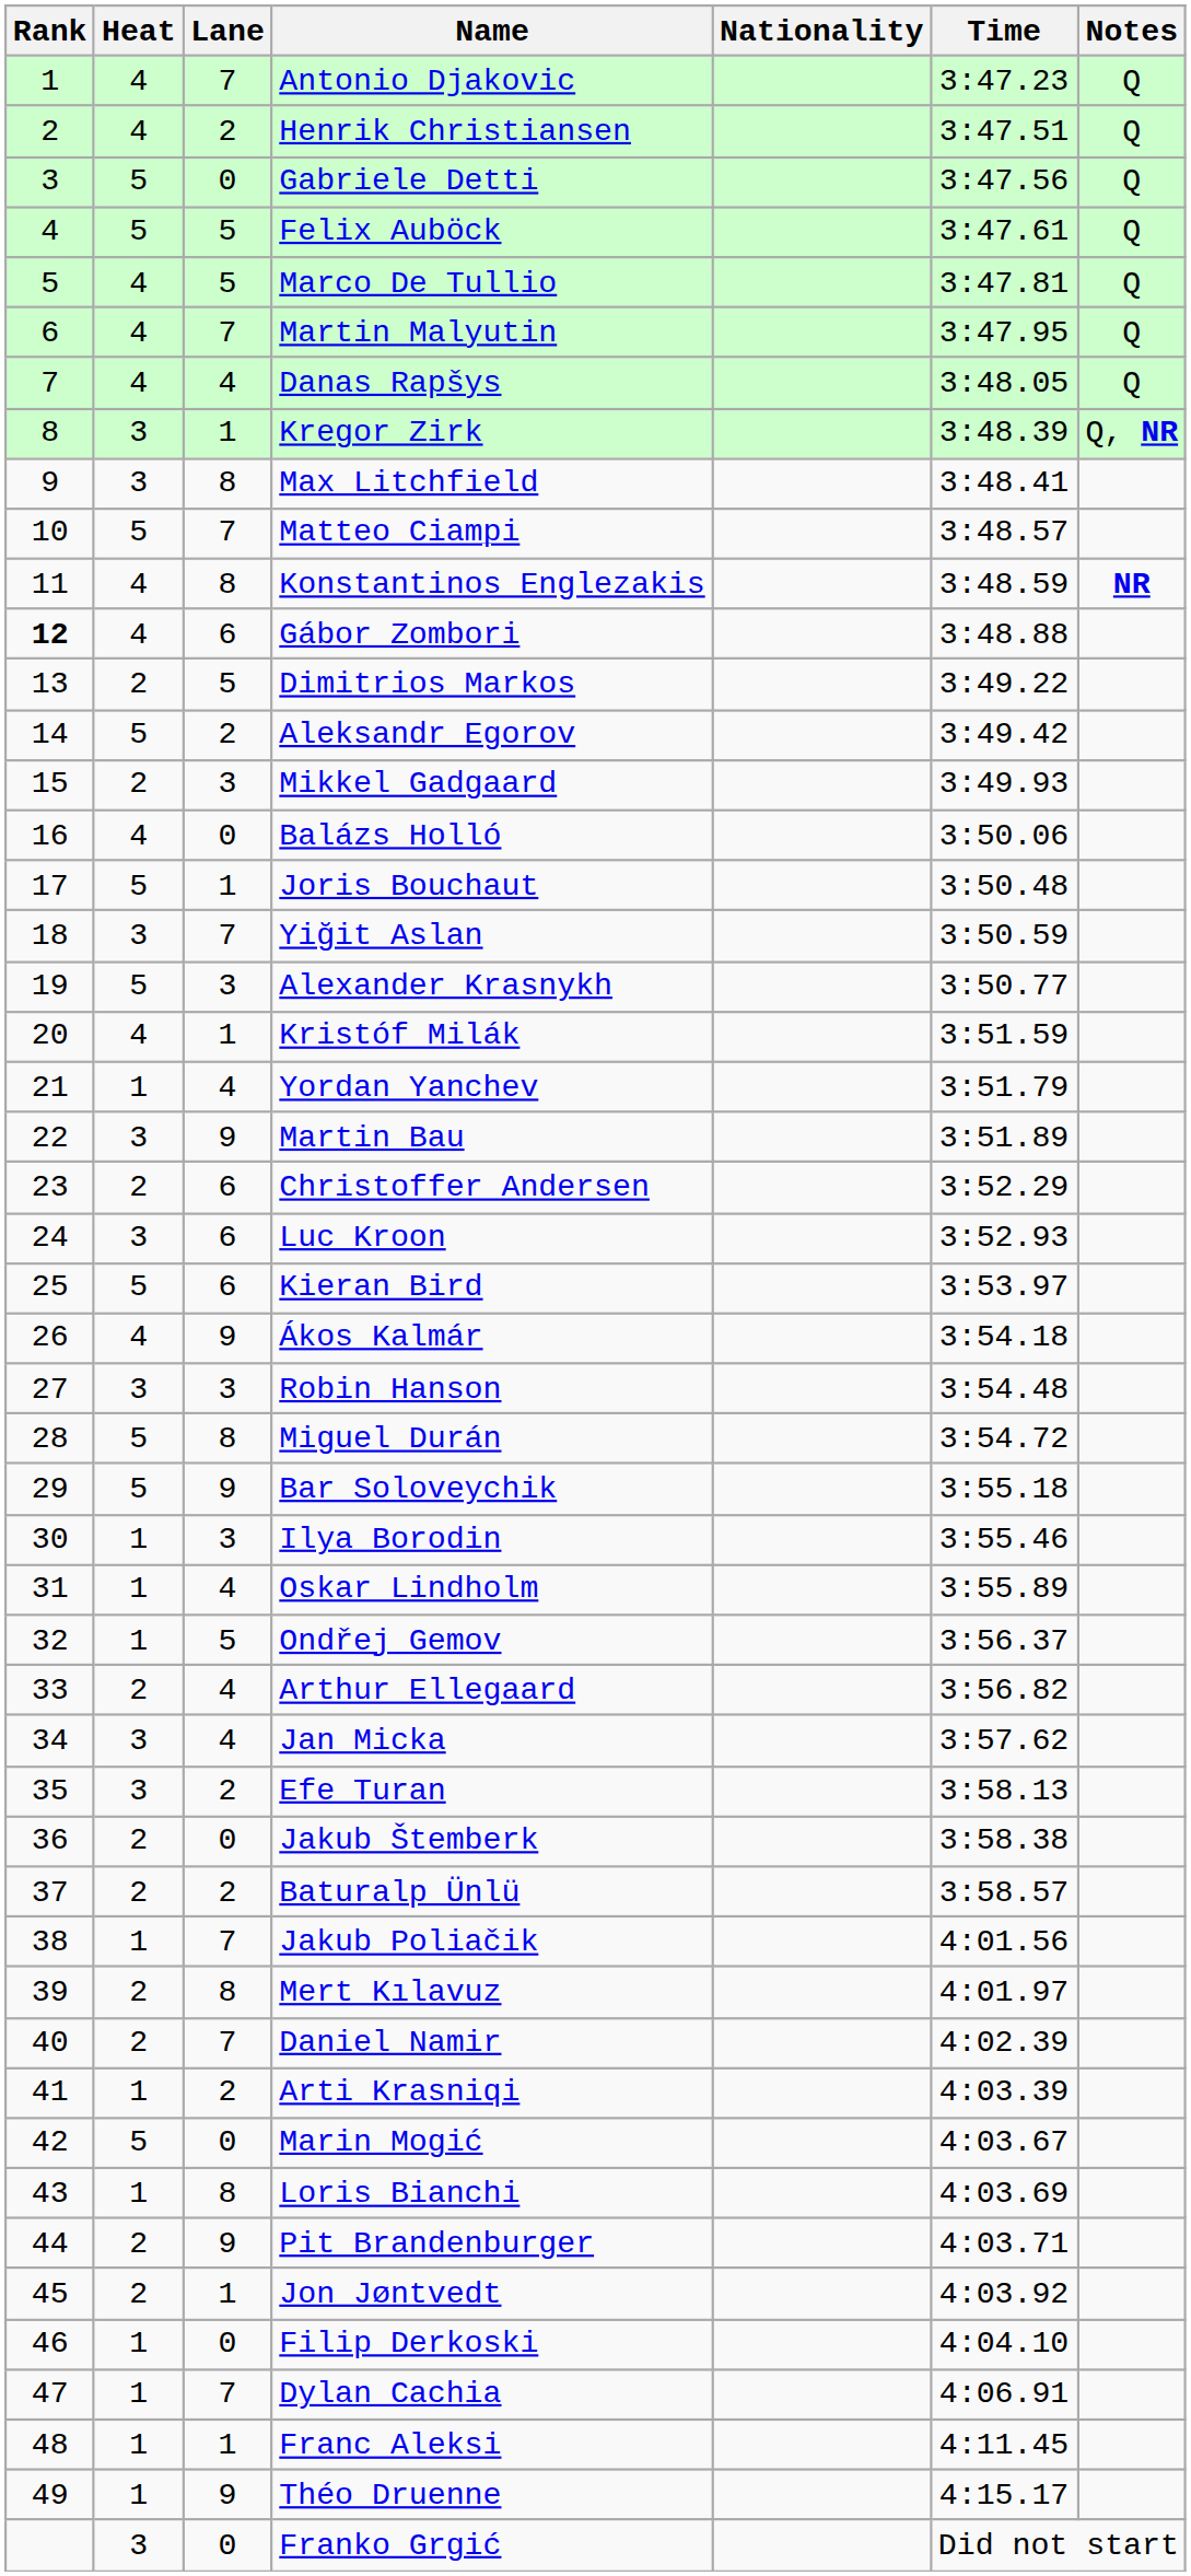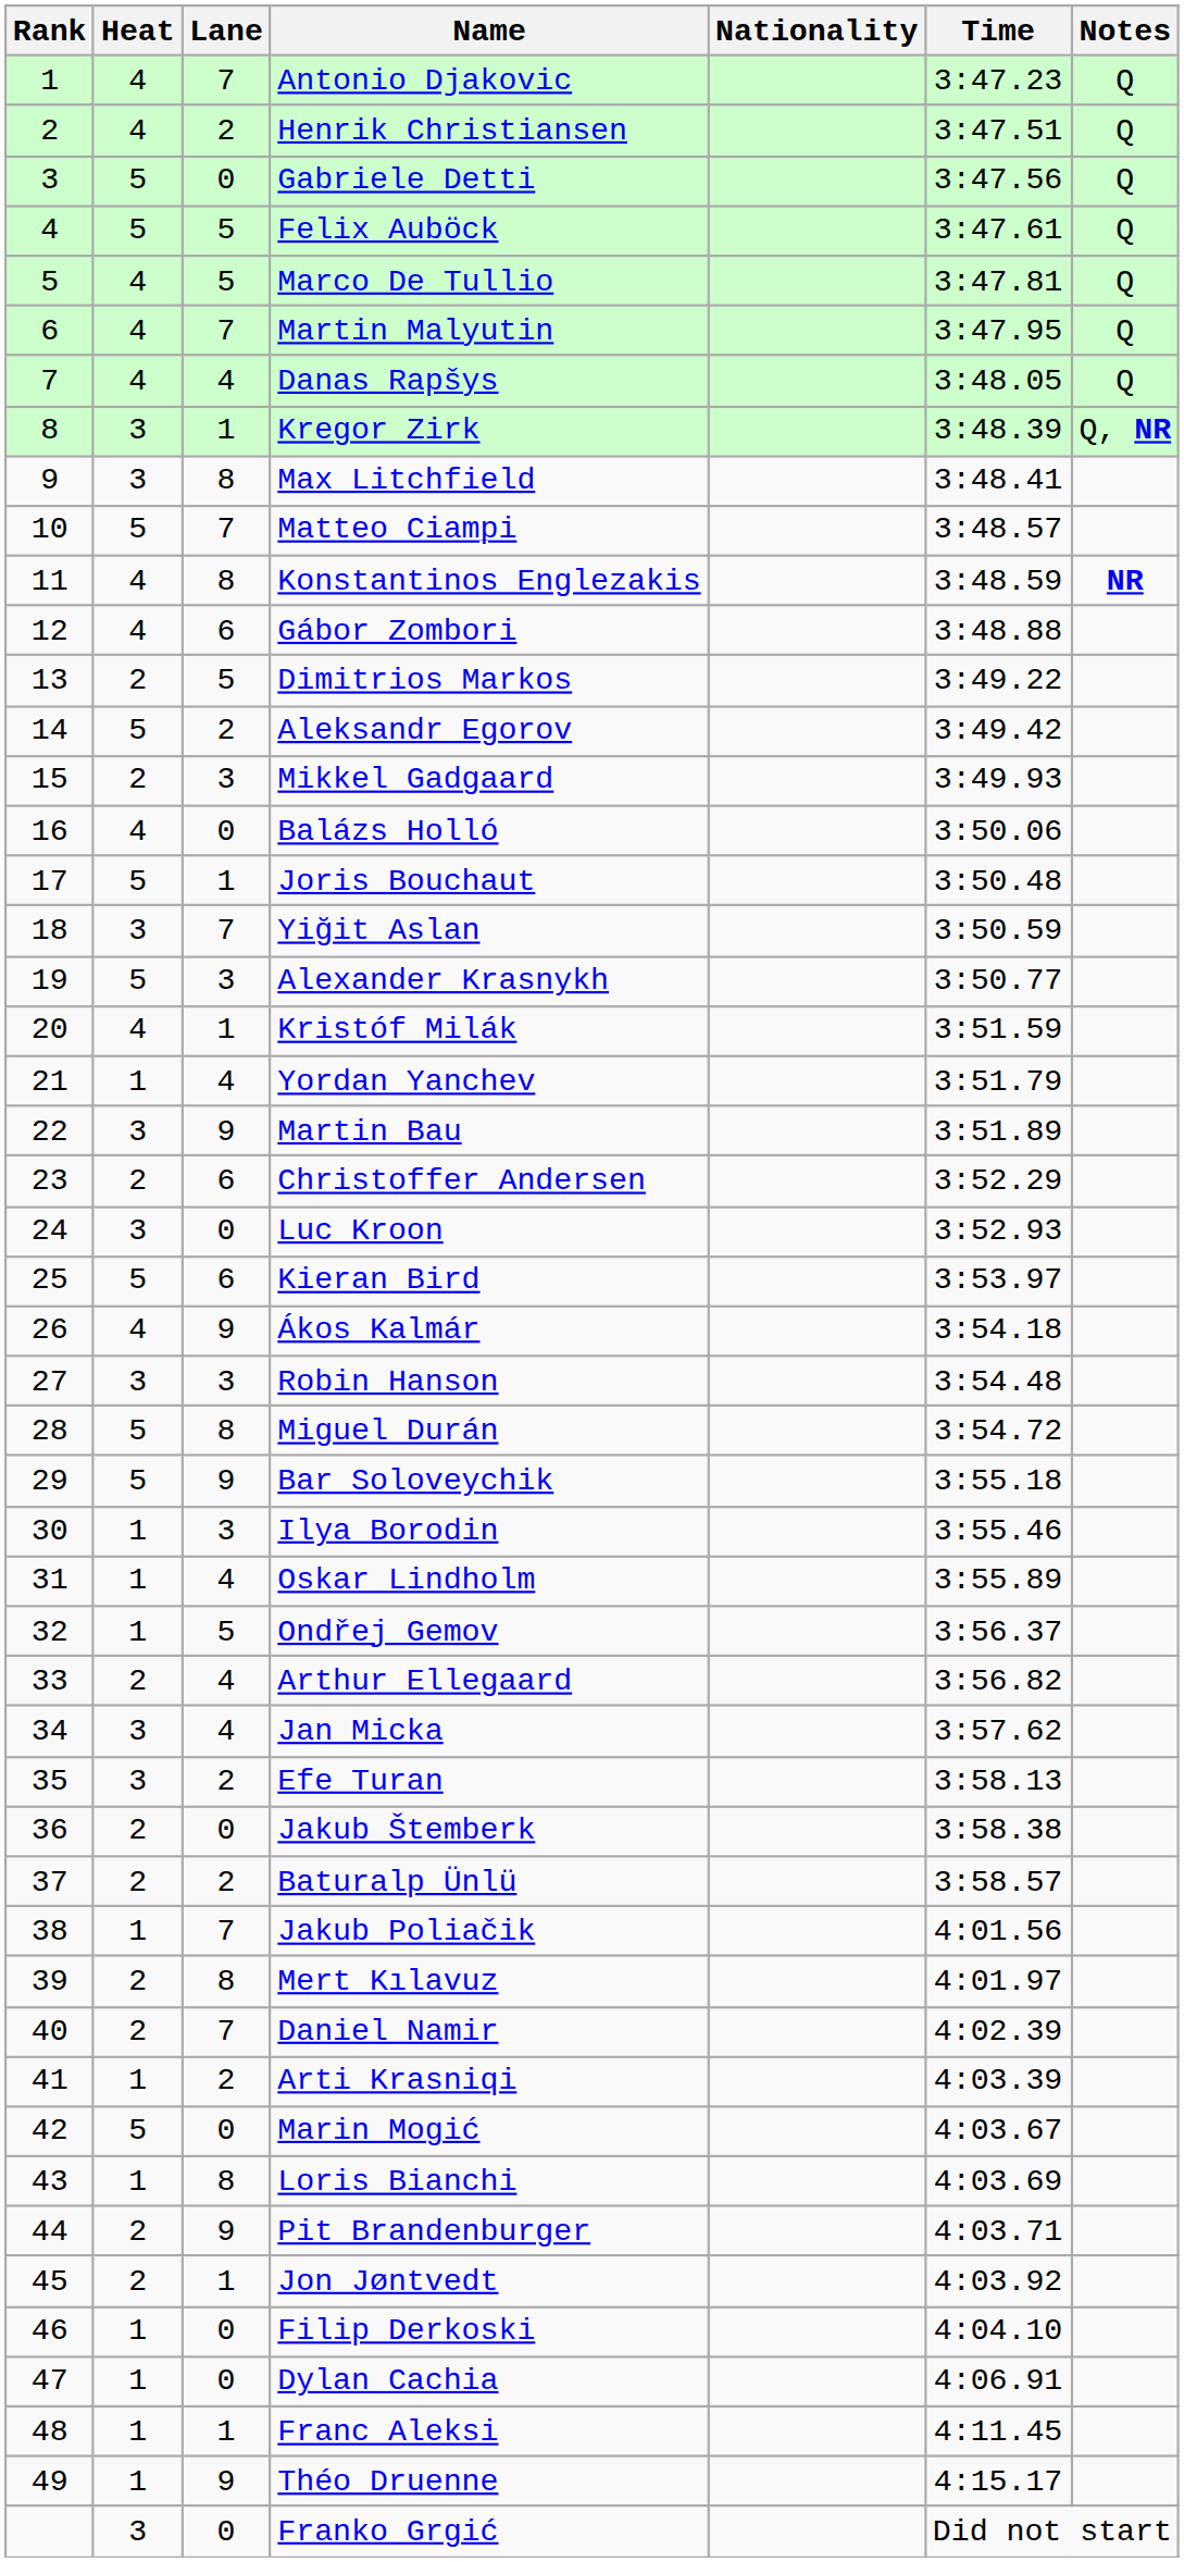 <table class="wikitable sortable" style="text-align:center">
 <tr>
 <th>Rank</th>
 <th>Heat</th>
 <th>Lane</th>
 <th>Name</th>
 <th>Nationality</th>
 <th>Time</th>
 <th>Notes</th>
 </tr>
 <tr bgcolor=ccffcc>
 <td>1</td>
 <td>4</td>
 <td>7</td>
 <td align=left><a href='#'>Antonio Djakovic</a></td>
 <td align=left></td>
 <td>3:47.23</td>
 <td>Q</td>
 </tr>
 <tr bgcolor=ccffcc>
 <td>2</td>
 <td>4</td>
 <td>2</td>
 <td align=left><a href='#'>Henrik Christiansen</a></td>
 <td align=left></td>
 <td>3:47.51</td>
 <td>Q</td>
 </tr>
 <tr bgcolor=ccffcc>
 <td>3</td>
 <td>5</td>
 <td>0</td>
 <td align=left><a href='#'>Gabriele Detti</a></td>
 <td align=left></td>
 <td>3:47.56</td>
 <td>Q</td>
 </tr>
 <tr bgcolor=ccffcc>
 <td>4</td>
 <td>5</td>
 <td>5</td>
 <td align=left><a href='#'>Felix Auböck</a></td>
 <td align=left></td>
 <td>3:47.61</td>
 <td>Q</td>
 </tr>
 <tr bgcolor=ccffcc>
 <td>5</td>
 <td>4</td>
 <td>5</td>
 <td align=left><a href='#'>Marco De Tullio</a></td>
 <td align=left></td>
 <td>3:47.81</td>
 <td>Q</td>
 </tr>
 <tr bgcolor=ccffcc>
 <td>6</td>
 <td>4</td>
 <td>7</td>
 <td align=left><a href='#'>Martin Malyutin</a></td>
 <td align=left></td>
 <td>3:47.95</td>
 <td>Q</td>
 </tr>
 <tr bgcolor=ccffcc>
 <td>7</td>
 <td>4</td>
 <td>4</td>
 <td align=left><a href='#'>Danas Rapšys</a></td>
 <td align=left></td>
 <td>3:48.05</td>
 <td>Q</td>
 </tr>
 <tr bgcolor=ccffcc>
 <td>8</td>
 <td>3</td>
 <td>1</td>
 <td align=left><a href='#'>Kregor Zirk</a></td>
 <td align=left></td>
 <td>3:48.39</td>
 <td>Q, <strong><a href='#'>NR</a></strong></td>
 </tr>
 <tr>
 <td>9</td>
 <td>3</td>
 <td>8</td>
 <td align=left><a href='#'>Max Litchfield</a></td>
 <td align=left></td>
 <td>3:48.41</td>
 <td></td>
 </tr>
 <tr>
 <td>10</td>
 <td>5</td>
 <td>7</td>
 <td align=left><a href='#'>Matteo Ciampi</a></td>
 <td align=left></td>
 <td>3:48.57</td>
 <td></td>
 </tr>
 <tr>
 <td>11</td>
 <td>4</td>
 <td>8</td>
 <td align=left><a href='#'>Konstantinos Englezakis</a></td>
 <td align=left></td>
 <td>3:48.59</td>
 <td><strong><a href='#'>NR</a></strong></td>
 </tr>
 <tr>
-<td><strong>12</strong></td>
+<td>12</td>
 <td>4</td>
 <td>6</td>
 <td align=left><a href='#'>Gábor Zombori</a></td>
 <td align=left></td>
 <td>3:48.88</td>
 <td></td>
 </tr>
 <tr>
 <td>13</td>
 <td>2</td>
 <td>5</td>
 <td align=left><a href='#'>Dimitrios Markos</a></td>
 <td align=left></td>
 <td>3:49.22</td>
 <td></td>
 </tr>
 <tr>
 <td>14</td>
 <td>5</td>
 <td>2</td>
 <td align=left><a href='#'>Aleksandr Egorov</a></td>
 <td align=left></td>
 <td>3:49.42</td>
 <td></td>
 </tr>
 <tr>
 <td>15</td>
 <td>2</td>
 <td>3</td>
 <td align=left><a href='#'>Mikkel Gadgaard</a></td>
 <td align=left></td>
 <td>3:49.93</td>
 <td></td>
 </tr>
 <tr>
 <td>16</td>
 <td>4</td>
 <td>0</td>
 <td align=left><a href='#'>Balázs Holló</a></td>
 <td align=left></td>
 <td>3:50.06</td>
 <td></td>
 </tr>
 <tr>
 <td>17</td>
 <td>5</td>
 <td>1</td>
 <td align=left><a href='#'>Joris Bouchaut</a></td>
 <td align=left></td>
 <td>3:50.48</td>
 <td></td>
 </tr>
 <tr>
 <td>18</td>
 <td>3</td>
 <td>7</td>
 <td align=left><a href='#'>Yiğit Aslan</a></td>
 <td align=left></td>
 <td>3:50.59</td>
 <td></td>
 </tr>
 <tr>
 <td>19</td>
 <td>5</td>
 <td>3</td>
 <td align=left><a href='#'>Alexander Krasnykh</a></td>
 <td align=left></td>
 <td>3:50.77</td>
 <td></td>
 </tr>
 <tr>
 <td>20</td>
 <td>4</td>
 <td>1</td>
 <td align=left><a href='#'>Kristóf Milák</a></td>
 <td align=left></td>
 <td>3:51.59</td>
 <td></td>
 </tr>
 <tr>
 <td>21</td>
 <td>1</td>
 <td>4</td>
 <td align=left><a href='#'>Yordan Yanchev</a></td>
 <td align=left></td>
 <td>3:51.79</td>
 <td></td>
 </tr>
 <tr>
 <td>22</td>
 <td>3</td>
 <td>9</td>
 <td align=left><a href='#'>Martin Bau</a></td>
 <td align=left></td>
 <td>3:51.89</td>
 <td></td>
 </tr>
 <tr>
 <td>23</td>
 <td>2</td>
 <td>6</td>
 <td align=left><a href='#'>Christoffer Andersen</a></td>
 <td align=left></td>
 <td>3:52.29</td>
 <td></td>
 </tr>
 <tr>
 <td>24</td>
 <td>3</td>
-<td>6</td>
+<td>0</td>
 <td align=left><a href='#'>Luc Kroon</a></td>
 <td align=left></td>
 <td>3:52.93</td>
 <td></td>
 </tr>
 <tr>
 <td>25</td>
 <td>5</td>
 <td>6</td>
 <td align=left><a href='#'>Kieran Bird</a></td>
 <td align=left></td>
 <td>3:53.97</td>
 <td></td>
 </tr>
 <tr>
 <td>26</td>
 <td>4</td>
 <td>9</td>
 <td align=left><a href='#'>Ákos Kalmár</a></td>
 <td align=left></td>
 <td>3:54.18</td>
 <td></td>
 </tr>
 <tr>
 <td>27</td>
 <td>3</td>
 <td>3</td>
 <td align=left><a href='#'>Robin Hanson</a></td>
 <td align=left></td>
 <td>3:54.48</td>
 <td></td>
 </tr>
 <tr>
 <td>28</td>
 <td>5</td>
 <td>8</td>
 <td align=left><a href='#'>Miguel Durán</a></td>
 <td align=left></td>
 <td>3:54.72</td>
 <td></td>
 </tr>
 <tr>
 <td>29</td>
 <td>5</td>
 <td>9</td>
 <td align=left><a href='#'>Bar Soloveychik</a></td>
 <td align=left></td>
 <td>3:55.18</td>
 <td></td>
 </tr>
 <tr>
 <td>30</td>
 <td>1</td>
 <td>3</td>
 <td align=left><a href='#'>Ilya Borodin</a></td>
 <td align=left></td>
 <td>3:55.46</td>
 <td></td>
 </tr>
 <tr>
 <td>31</td>
 <td>1</td>
 <td>4</td>
 <td align=left><a href='#'>Oskar Lindholm</a></td>
 <td align=left></td>
 <td>3:55.89</td>
 <td></td>
 </tr>
 <tr>
 <td>32</td>
 <td>1</td>
 <td>5</td>
 <td align=left><a href='#'>Ondřej Gemov</a></td>
 <td align=left></td>
 <td>3:56.37</td>
 <td></td>
 </tr>
 <tr>
 <td>33</td>
 <td>2</td>
 <td>4</td>
 <td align=left><a href='#'>Arthur Ellegaard</a></td>
 <td align=left></td>
 <td>3:56.82</td>
 <td></td>
 </tr>
 <tr>
 <td>34</td>
 <td>3</td>
 <td>4</td>
 <td align=left><a href='#'>Jan Micka</a></td>
 <td align=left></td>
 <td>3:57.62</td>
 <td></td>
 </tr>
 <tr>
 <td>35</td>
 <td>3</td>
 <td>2</td>
 <td align=left><a href='#'>Efe Turan</a></td>
 <td align=left></td>
 <td>3:58.13</td>
 <td></td>
 </tr>
 <tr>
 <td>36</td>
 <td>2</td>
 <td>0</td>
 <td align=left><a href='#'>Jakub Štemberk</a></td>
 <td align=left></td>
 <td>3:58.38</td>
 <td></td>
 </tr>
 <tr>
 <td>37</td>
 <td>2</td>
 <td>2</td>
 <td align=left><a href='#'>Baturalp Ünlü</a></td>
 <td align=left></td>
 <td>3:58.57</td>
 <td></td>
 </tr>
 <tr>
 <td>38</td>
 <td>1</td>
 <td>7</td>
 <td align=left><a href='#'>Jakub Poliačik</a></td>
 <td align=left></td>
 <td>4:01.56</td>
 <td></td>
 </tr>
 <tr>
 <td>39</td>
 <td>2</td>
 <td>8</td>
 <td align=left><a href='#'>Mert Kılavuz</a></td>
 <td align=left></td>
 <td>4:01.97</td>
 <td></td>
 </tr>
 <tr>
 <td>40</td>
 <td>2</td>
 <td>7</td>
 <td align=left><a href='#'>Daniel Namir</a></td>
 <td align=left></td>
 <td>4:02.39</td>
 <td></td>
 </tr>
 <tr>
 <td>41</td>
 <td>1</td>
 <td>2</td>
 <td align=left><a href='#'>Arti Krasniqi</a></td>
 <td align=left></td>
 <td>4:03.39</td>
 <td></td>
 </tr>
 <tr>
 <td>42</td>
 <td>5</td>
 <td>0</td>
 <td align=left><a href='#'>Marin Mogić</a></td>
 <td align=left></td>
 <td>4:03.67</td>
 <td></td>
 </tr>
 <tr>
 <td>43</td>
 <td>1</td>
 <td>8</td>
 <td align=left><a href='#'>Loris Bianchi</a></td>
 <td align=left></td>
 <td>4:03.69</td>
 <td></td>
 </tr>
 <tr>
 <td>44</td>
 <td>2</td>
 <td>9</td>
 <td align=left><a href='#'>Pit Brandenburger</a></td>
 <td align=left></td>
 <td>4:03.71</td>
 <td></td>
 </tr>
 <tr>
 <td>45</td>
 <td>2</td>
 <td>1</td>
 <td align=left><a href='#'>Jon Jøntvedt</a></td>
 <td align=left></td>
 <td>4:03.92</td>
 <td></td>
 </tr>
 <tr>
 <td>46</td>
 <td>1</td>
 <td>0</td>
 <td align=left><a href='#'>Filip Derkoski</a></td>
 <td align=left></td>
 <td>4:04.10</td>
 <td></td>
 </tr>
 <tr>
 <td>47</td>
 <td>1</td>
-<td>7</td>
+<td>0</td>
 <td align=left><a href='#'>Dylan Cachia</a></td>
 <td align=left></td>
 <td>4:06.91</td>
 <td></td>
 </tr>
 <tr>
 <td>48</td>
 <td>1</td>
 <td>1</td>
 <td align=left><a href='#'>Franc Aleksi</a></td>
 <td align=left></td>
 <td>4:11.45</td>
 <td></td>
 </tr>
 <tr>
 <td>49</td>
 <td>1</td>
 <td>9</td>
 <td align=left><a href='#'>Théo Druenne</a></td>
 <td align=left></td>
 <td>4:15.17</td>
 <td></td>
 </tr>
 <tr>
 <td></td>
 <td>3</td>
 <td>0</td>
 <td align=left><a href='#'>Franko Grgić</a></td>
 <td align=left></td>
 <td colspan=2>Did not start</td>
 </tr>
 </table>
